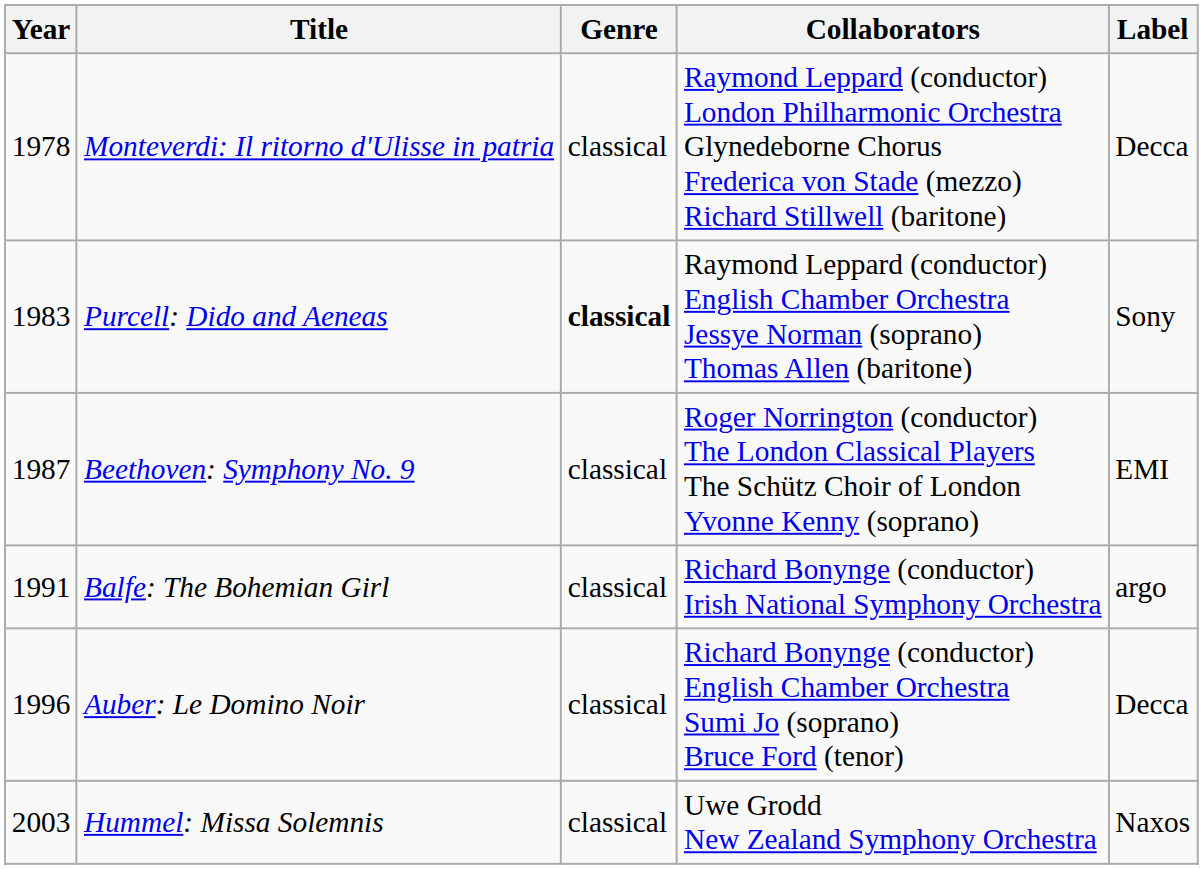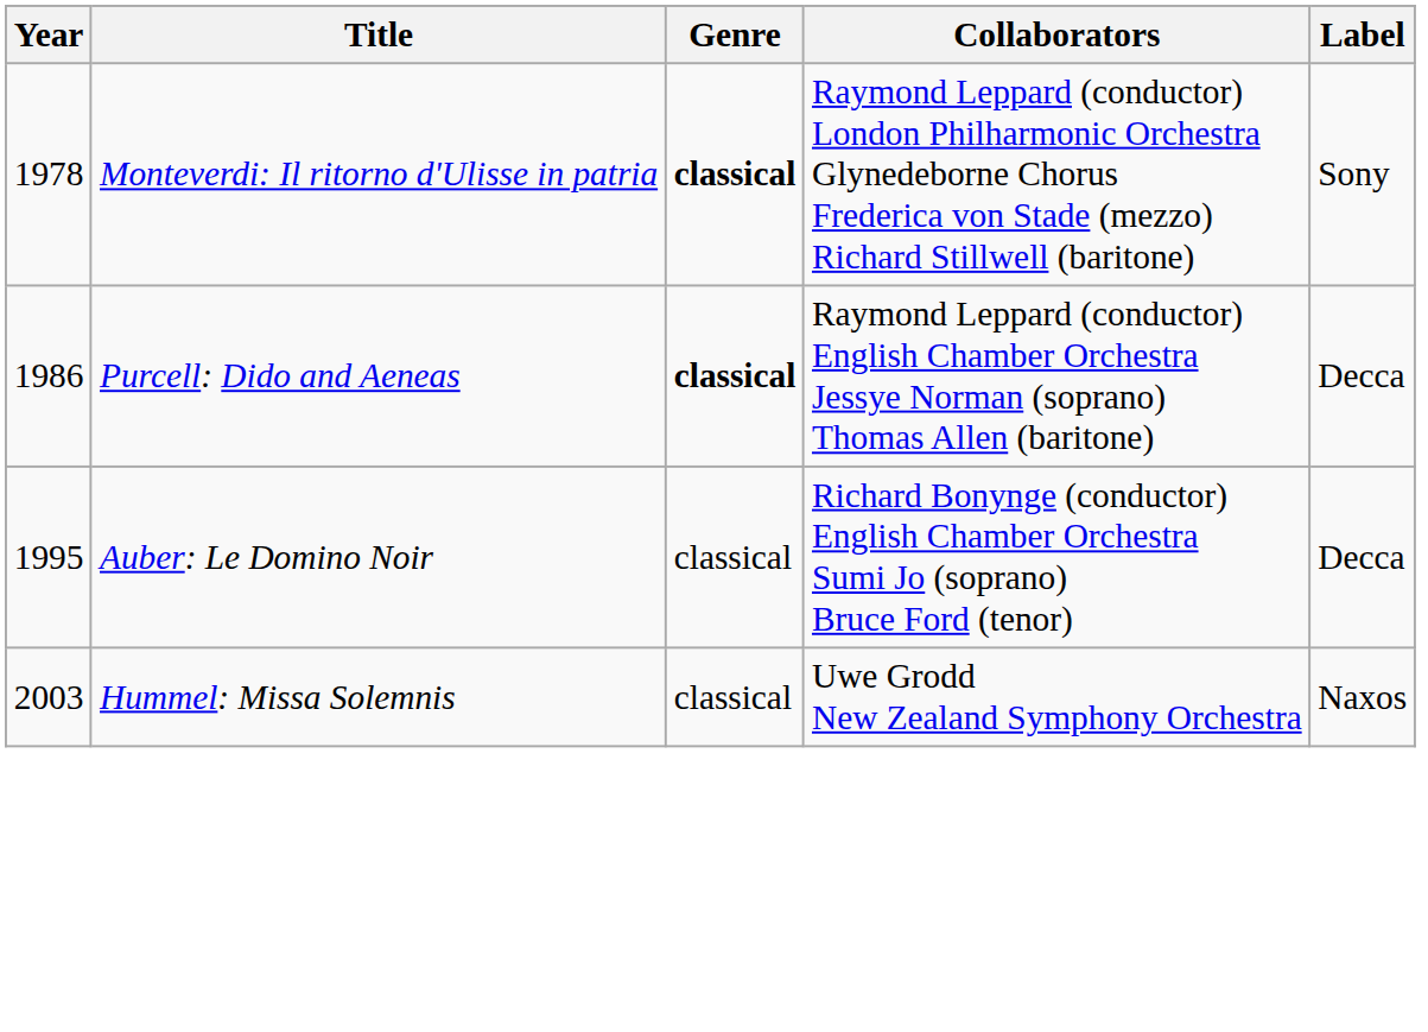 <table class="wikitable" style="font-size:95%;">
 <tr>
 <th>Year</th>
 <th>Title</th>
 <th>Genre</th>
 <th>Collaborators</th>
 <th>Label</th>
 </tr>
 <tr>
 <td>1978</td>
 <td><em><a href='#'>Monteverdi: Il ritorno d'Ulisse in patria</a></em></td>
-<td>classical</td>
+<td><strong>classical</strong></td>
 <td><a href='#'>Raymond Leppard</a> (conductor)<br><a href='#'>London Philharmonic Orchestra</a><br>Glynedeborne Chorus<br><a href='#'>Frederica von Stade</a> (mezzo)<br><a href='#'>Richard Stillwell</a> (baritone)</td>
+<td>Sony</td>
+</tr>
+<tr>
+<td>1986</td>
+<td><em><a href='#'>Purcell</a>: <a href='#'>Dido and Aeneas</a></em></td>
+<td><strong>classical</strong></td>
+<td>Raymond Leppard (conductor)<br><a href='#'>English Chamber Orchestra</a><br><a href='#'>Jessye Norman</a> (soprano)<br><a href='#'>Thomas Allen</a> (baritone)</td>
 <td>Decca</td>
 </tr>
 <tr>
-<td>1983</td>
-<td><em><a href='#'>Purcell</a>: <a href='#'>Dido and Aeneas</a></em></td>
-<td><strong>classical</strong></td>
-<td>Raymond Leppard (conductor)<br><a href='#'>English Chamber Orchestra</a><br><a href='#'>Jessye Norman</a> (soprano)<br><a href='#'>Thomas Allen</a> (baritone)</td>
-<td>Sony</td>
-</tr>
-<tr>
-<td>1987</td>
-<td><em><a href='#'>Beethoven</a>: <a href='#'>Symphony No. 9</a></em></td>
-<td>classical</td>
-<td><a href='#'>Roger Norrington</a> (conductor)<br><a href='#'>The London Classical Players</a><br>The Schütz Choir of London<br><a href='#'>Yvonne Kenny</a> (soprano)</td>
-<td>EMI</td>
-</tr>
-<tr>
-<td>1991</td>
-<td><em><a href='#'>Balfe</a>: The Bohemian Girl</em></td>
-<td>classical</td>
-<td><a href='#'>Richard Bonynge</a> (conductor) <br><a href='#'>Irish National Symphony Orchestra</a><br></td>
-<td>argo</td>
-</tr>
-<tr>
-<td>1996</td>
+<td>1995</td>
 <td><em><a href='#'>Auber</a>: Le Domino Noir</em></td>
 <td>classical</td>
 <td><a href='#'>Richard Bonynge</a> (conductor) <br><a href='#'>English Chamber Orchestra</a><br><a href='#'>Sumi Jo</a> (soprano)<br><a href='#'>Bruce Ford</a> (tenor)</td>
 <td>Decca</td>
 </tr>
 <tr>
 <td>2003</td>
 <td><em><a href='#'>Hummel</a>: Missa Solemnis</em></td>
 <td>classical</td>
 <td>Uwe Grodd <br><a href='#'>New Zealand Symphony Orchestra</a><br></td>
 <td>Naxos</td>
 </tr>
 </table>
